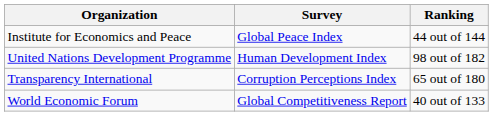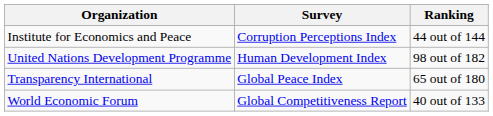 <table class="wikitable">
 <tr>
 <th>Organization</th>
 <th>Survey</th>
 <th>Ranking</th>
 </tr>
 <tr>
 <td>Institute for Economics and Peace </td>
-<td><a href='#'>Global Peace Index</a></td>
+<td><a href='#'>Corruption Perceptions Index</a></td>
 <td>44 out of 144</td>
 </tr>
 <tr>
 <td><a href='#'>United Nations Development Programme</a></td>
 <td><a href='#'>Human Development Index</a></td>
 <td>98 out of 182</td>
 </tr>
 <tr>
 <td><a href='#'>Transparency International</a></td>
-<td><a href='#'>Corruption Perceptions Index</a></td>
+<td><a href='#'>Global Peace Index</a></td>
 <td>65 out of 180</td>
 </tr>
 <tr>
 <td><a href='#'>World Economic Forum</a></td>
 <td><a href='#'>Global Competitiveness Report</a></td>
 <td>40 out of 133</td>
 </tr>
 </table>
